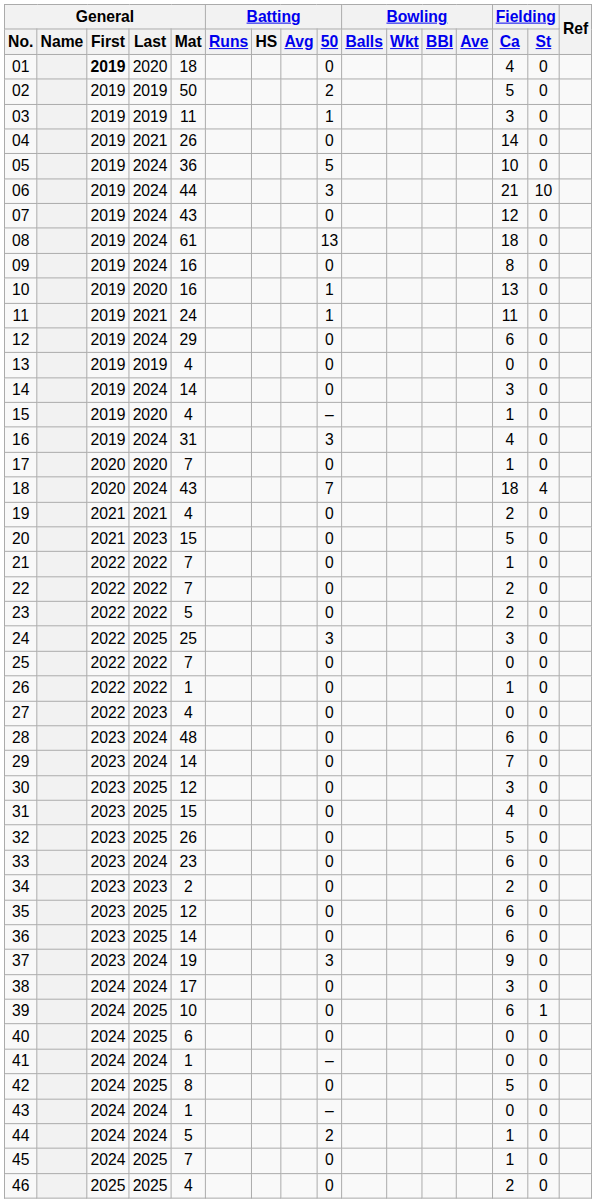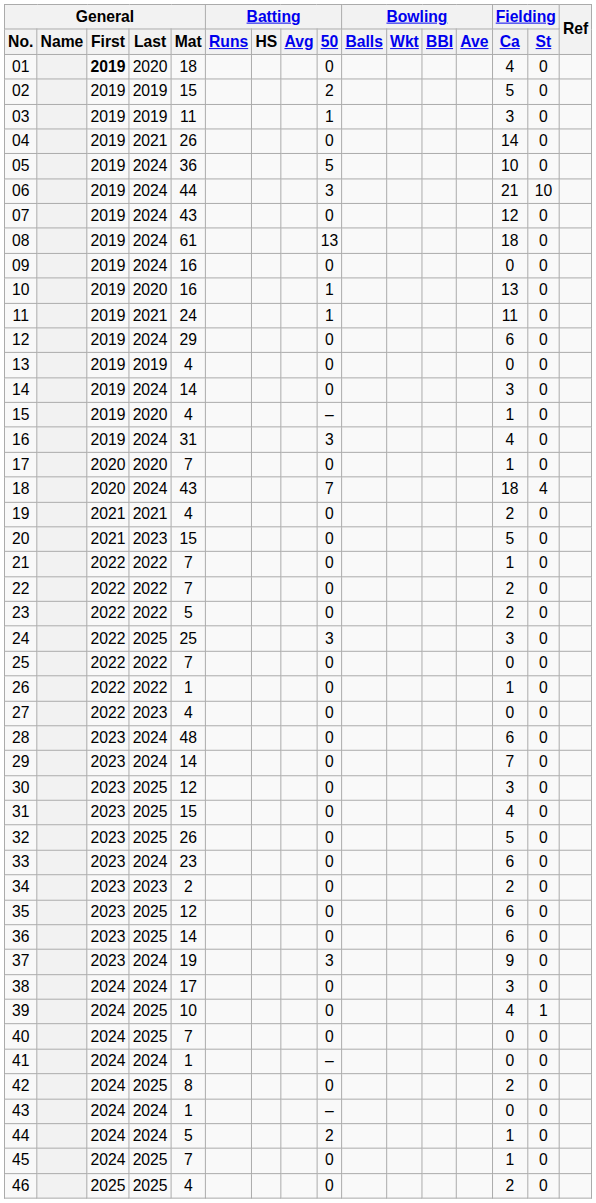 <table class="wikitable plainrowheaders sortable">
 <tr align="center">
 <th scope="col" colspan=5 class="unsortable">General</th>
 <th scope="col" colspan=4 class="unsortable"><a href='#'>Batting</a></th>
 <th scope="col" colspan=4 class="unsortable"><a href='#'>Bowling</a></th>
 <th scope="col" colspan=2 class="unsortable"><a href='#'>Fielding</a></th>
 <th scope="col" rowspan=2 class="unsortable">Ref</th>
 </tr>
 <tr align="center">
 <th scope="col">No.</th>
 <th scope="col">Name</th>
 <th scope="col">First</th>
 <th scope="col">Last</th>
 <th scope="col">Mat</th>
 <th scope="col"><a href='#'>Runs</a></th>
 <th scope="col">HS</th>
 <th scope="col"><a href='#'>Avg</a></th>
 <th scope="col"><a href='#'>50</a></th>
 <th scope="col"><a href='#'>Balls</a></th>
 <th scope="col"><a href='#'>Wkt</a></th>
 <th scope="col"><a href='#'>BBI</a></th>
 <th scope="col"><a href='#'>Ave</a></th>
 <th scope="col"><a href='#'>Ca</a></th>
 <th scope="col"><a href='#'>St</a></th>
 </tr>
 <tr align="center">
 <td><span>0</span>1</td>
 <th scope="row" align="left"></th>
 <td><strong>2019</strong></td>
 <td>2020</td>
 <td>18</td>
 <td></td>
 <td></td>
 <td></td>
 <td>0</td>
 <td></td>
 <td></td>
 <td></td>
 <td></td>
 <td>4</td>
 <td>0</td>
 <td></td>
 </tr>
 <tr align="center">
 <td><span>0</span>2</td>
 <th scope="row" align="left"></th>
 <td>2019</td>
 <td>2019</td>
-<td>50</td>
+<td>15</td>
 <td></td>
 <td></td>
 <td></td>
 <td>2</td>
 <td></td>
 <td></td>
 <td></td>
 <td></td>
 <td>5</td>
 <td>0</td>
 <td></td>
 </tr>
 <tr align="center">
 <td><span>0</span>3</td>
 <th scope="row" align="left"></th>
 <td>2019</td>
 <td>2019</td>
 <td>11</td>
 <td></td>
 <td></td>
 <td></td>
 <td>1</td>
 <td></td>
 <td></td>
 <td></td>
 <td></td>
 <td>3</td>
 <td>0</td>
 <td></td>
 </tr>
 <tr align="center">
 <td><span>0</span>4</td>
 <th scope="row" align="left"></th>
 <td>2019</td>
 <td>2021</td>
 <td>26</td>
 <td></td>
 <td></td>
 <td></td>
 <td>0</td>
 <td></td>
 <td></td>
 <td></td>
 <td></td>
 <td>14</td>
 <td>0</td>
 <td></td>
 </tr>
 <tr align="center">
 <td><span>0</span>5</td>
 <th scope="row" align="left"></th>
 <td>2019</td>
 <td>2024</td>
 <td>36</td>
 <td></td>
 <td></td>
 <td></td>
 <td>5</td>
 <td></td>
 <td></td>
 <td></td>
 <td></td>
 <td>10</td>
 <td>0</td>
 <td></td>
 </tr>
 <tr align="center">
 <td><span>0</span>6</td>
 <th scope="row" align="left"></th>
 <td>2019</td>
 <td>2024</td>
 <td>44</td>
 <td></td>
 <td></td>
 <td></td>
 <td>3</td>
 <td></td>
 <td></td>
 <td></td>
 <td></td>
 <td>21</td>
 <td>10</td>
 <td></td>
 </tr>
 <tr align="center">
 <td><span>0</span>7</td>
 <th scope="row" align="left"></th>
 <td>2019</td>
 <td>2024</td>
 <td>43</td>
 <td></td>
 <td></td>
 <td></td>
 <td>0</td>
 <td></td>
 <td></td>
 <td></td>
 <td></td>
 <td>12</td>
 <td>0</td>
 <td></td>
 </tr>
 <tr align="center">
 <td><span>0</span>8</td>
 <th scope="row" align="left"></th>
 <td>2019</td>
 <td>2024</td>
 <td>61</td>
 <td></td>
 <td></td>
 <td></td>
 <td>13</td>
 <td></td>
 <td></td>
 <td></td>
 <td></td>
 <td>18</td>
 <td>0</td>
 <td></td>
 </tr>
 <tr align="center">
 <td><span>0</span>9</td>
 <th scope="row" align="left"></th>
 <td>2019</td>
 <td>2024</td>
 <td>16</td>
 <td></td>
 <td></td>
 <td></td>
 <td>0</td>
 <td></td>
 <td></td>
 <td></td>
 <td></td>
-<td>8</td>
+<td>0</td>
 <td>0</td>
 <td></td>
 </tr>
 <tr align="center">
 <td>10</td>
 <th scope="row" align="left"></th>
 <td>2019</td>
 <td>2020</td>
 <td>16</td>
 <td></td>
 <td></td>
 <td></td>
 <td>1</td>
 <td></td>
 <td></td>
 <td></td>
 <td></td>
 <td>13</td>
 <td>0</td>
 <td></td>
 </tr>
 <tr align="center">
 <td>11</td>
 <th scope="row" align="left"></th>
 <td>2019</td>
 <td>2021</td>
 <td>24</td>
 <td></td>
 <td></td>
 <td></td>
 <td>1</td>
 <td></td>
 <td></td>
 <td></td>
 <td></td>
 <td>11</td>
 <td>0</td>
 <td></td>
 </tr>
 <tr align="center">
 <td>12</td>
 <th scope="row" align="left"></th>
 <td>2019</td>
 <td>2024</td>
 <td>29</td>
 <td></td>
 <td></td>
 <td></td>
 <td>0</td>
 <td></td>
 <td></td>
 <td></td>
 <td></td>
 <td>6</td>
 <td>0</td>
 <td></td>
 </tr>
 <tr align="center">
 <td>13</td>
 <th scope="row" align="left"></th>
 <td>2019</td>
 <td>2019</td>
 <td>4</td>
 <td></td>
 <td></td>
 <td></td>
 <td>0</td>
 <td></td>
 <td></td>
 <td></td>
 <td></td>
 <td>0</td>
 <td>0</td>
 <td></td>
 </tr>
 <tr align="center">
 <td>14</td>
 <th scope="row" align="left"></th>
 <td>2019</td>
 <td>2024</td>
 <td>14</td>
 <td></td>
 <td></td>
 <td></td>
 <td>0</td>
 <td></td>
 <td></td>
 <td></td>
 <td></td>
 <td>3</td>
 <td>0</td>
 <td></td>
 </tr>
 <tr align="center">
 <td>15</td>
 <th scope="row" align="left"></th>
 <td>2019</td>
 <td>2020</td>
 <td>4</td>
 <td></td>
 <td></td>
 <td></td>
 <td>–</td>
 <td></td>
 <td></td>
 <td></td>
 <td></td>
 <td>1</td>
 <td>0</td>
 <td></td>
 </tr>
 <tr align="center">
 <td>16</td>
 <th scope="row" align="left"></th>
 <td>2019</td>
 <td>2024</td>
 <td>31</td>
 <td></td>
 <td></td>
 <td></td>
 <td>3</td>
 <td></td>
 <td></td>
 <td></td>
 <td></td>
 <td>4</td>
 <td>0</td>
 <td></td>
 </tr>
 <tr align="center">
 <td>17</td>
 <th scope="row" align="left"></th>
 <td>2020</td>
 <td>2020</td>
 <td>7</td>
 <td></td>
 <td></td>
 <td></td>
 <td>0</td>
 <td></td>
 <td></td>
 <td></td>
 <td></td>
 <td>1</td>
 <td>0</td>
 <td></td>
 </tr>
 <tr align="center">
 <td>18</td>
 <th scope="row" align="left"></th>
 <td>2020</td>
 <td>2024</td>
 <td>43</td>
 <td></td>
 <td></td>
 <td></td>
 <td>7</td>
 <td></td>
 <td></td>
 <td></td>
 <td></td>
 <td>18</td>
 <td>4</td>
 <td></td>
 </tr>
 <tr align="center">
 <td>19</td>
 <th scope="row" align="left"></th>
 <td>2021</td>
 <td>2021</td>
 <td>4</td>
 <td></td>
 <td></td>
 <td></td>
 <td>0</td>
 <td></td>
 <td></td>
 <td></td>
 <td></td>
 <td>2</td>
 <td>0</td>
 <td></td>
 </tr>
 <tr align="center">
 <td>20</td>
 <th scope="row" align="left"></th>
 <td>2021</td>
 <td>2023</td>
 <td>15</td>
 <td></td>
 <td></td>
 <td></td>
 <td>0</td>
 <td></td>
 <td></td>
 <td></td>
 <td></td>
 <td>5</td>
 <td>0</td>
 <td></td>
 </tr>
 <tr align="center">
 <td>21</td>
 <th scope="row" align="left"></th>
 <td>2022</td>
 <td>2022</td>
 <td>7</td>
 <td></td>
 <td></td>
 <td></td>
 <td>0</td>
 <td></td>
 <td></td>
 <td></td>
 <td></td>
 <td>1</td>
 <td>0</td>
 <td></td>
 </tr>
 <tr align="center">
 <td>22</td>
 <th scope="row" align="left"></th>
 <td>2022</td>
 <td>2022</td>
 <td>7</td>
 <td></td>
 <td></td>
 <td></td>
 <td>0</td>
 <td></td>
 <td></td>
 <td></td>
 <td></td>
 <td>2</td>
 <td>0</td>
 <td></td>
 </tr>
 <tr align="center">
 <td>23</td>
 <th scope="row" align="left"></th>
 <td>2022</td>
 <td>2022</td>
 <td>5</td>
 <td></td>
 <td></td>
 <td></td>
 <td>0</td>
 <td></td>
 <td></td>
 <td></td>
 <td></td>
 <td>2</td>
 <td>0</td>
 <td></td>
 </tr>
 <tr align="center">
 <td>24</td>
 <th scope="row" align="left"></th>
 <td>2022</td>
 <td>2025</td>
 <td>25</td>
 <td></td>
 <td></td>
 <td></td>
 <td>3</td>
 <td></td>
 <td></td>
 <td></td>
 <td></td>
 <td>3</td>
 <td>0</td>
 <td></td>
 </tr>
 <tr align="center">
 <td>25</td>
 <th scope="row" align="left"></th>
 <td>2022</td>
 <td>2022</td>
 <td>7</td>
 <td></td>
 <td></td>
 <td></td>
 <td>0</td>
 <td></td>
 <td></td>
 <td></td>
 <td></td>
 <td>0</td>
 <td>0</td>
 <td></td>
 </tr>
 <tr align="center">
 <td>26</td>
 <th scope="row" align="left"></th>
 <td>2022</td>
 <td>2022</td>
 <td>1</td>
 <td></td>
 <td></td>
 <td></td>
 <td>0</td>
 <td></td>
 <td></td>
 <td></td>
 <td></td>
 <td>1</td>
 <td>0</td>
 <td></td>
 </tr>
 <tr align="center">
 <td>27</td>
 <th scope="row" align="left"></th>
 <td>2022</td>
 <td>2023</td>
 <td>4</td>
 <td></td>
 <td></td>
 <td></td>
 <td>0</td>
 <td></td>
 <td></td>
 <td></td>
 <td></td>
 <td>0</td>
 <td>0</td>
 <td></td>
 </tr>
 <tr align="center">
 <td>28</td>
 <th scope="row" align="left"></th>
 <td>2023</td>
 <td>2024</td>
 <td>48</td>
 <td></td>
 <td></td>
 <td></td>
 <td>0</td>
 <td></td>
 <td></td>
 <td></td>
 <td></td>
 <td>6</td>
 <td>0</td>
 <td></td>
 </tr>
 <tr align="center">
 <td>29</td>
 <th scope="row" align="left"></th>
 <td>2023</td>
 <td>2024</td>
 <td>14</td>
 <td></td>
 <td></td>
 <td></td>
 <td>0</td>
 <td></td>
 <td></td>
 <td></td>
 <td></td>
 <td>7</td>
 <td>0</td>
 <td></td>
 </tr>
 <tr align="center">
 <td>30</td>
 <th scope="row" align="left"></th>
 <td>2023</td>
 <td>2025</td>
 <td>12</td>
 <td></td>
 <td></td>
 <td></td>
 <td>0</td>
 <td></td>
 <td></td>
 <td></td>
 <td></td>
 <td>3</td>
 <td>0</td>
 <td></td>
 </tr>
 <tr align="center">
 <td>31</td>
 <th scope="row" align="left"></th>
 <td>2023</td>
 <td>2025</td>
 <td>15</td>
 <td></td>
 <td></td>
 <td></td>
 <td>0</td>
 <td></td>
 <td></td>
 <td></td>
 <td></td>
 <td>4</td>
 <td>0</td>
 <td></td>
 </tr>
 <tr align="center">
 <td>32</td>
 <th scope="row" align="left"></th>
 <td>2023</td>
 <td>2025</td>
 <td>26</td>
 <td></td>
 <td></td>
 <td></td>
 <td>0</td>
 <td></td>
 <td></td>
 <td></td>
 <td></td>
 <td>5</td>
 <td>0</td>
 <td></td>
 </tr>
 <tr align="center">
 <td>33</td>
 <th scope="row" align="left"></th>
 <td>2023</td>
 <td>2024</td>
 <td>23</td>
 <td></td>
 <td></td>
 <td></td>
 <td>0</td>
 <td></td>
 <td></td>
 <td></td>
 <td></td>
 <td>6</td>
 <td>0</td>
 <td></td>
 </tr>
 <tr align="center">
 <td>34</td>
 <th scope="row" align="left"></th>
 <td>2023</td>
 <td>2023</td>
 <td>2</td>
 <td></td>
 <td></td>
 <td></td>
 <td>0</td>
 <td></td>
 <td></td>
 <td></td>
 <td></td>
 <td>2</td>
 <td>0</td>
 <td></td>
 </tr>
 <tr align="center">
 <td>35</td>
 <th scope="row" align="left"></th>
 <td>2023</td>
 <td>2025</td>
 <td>12</td>
 <td></td>
 <td></td>
 <td></td>
 <td>0</td>
 <td></td>
 <td></td>
 <td></td>
 <td></td>
 <td>6</td>
 <td>0</td>
 <td></td>
 </tr>
 <tr align="center">
 <td>36</td>
 <th scope="row" align="left"></th>
 <td>2023</td>
 <td>2025</td>
 <td>14</td>
 <td></td>
 <td></td>
 <td></td>
 <td>0</td>
 <td></td>
 <td></td>
 <td></td>
 <td></td>
 <td>6</td>
 <td>0</td>
 <td></td>
 </tr>
 <tr align="center">
 <td>37</td>
 <th scope="row" align="left"></th>
 <td>2023</td>
 <td>2024</td>
 <td>19</td>
 <td></td>
 <td></td>
 <td></td>
 <td>3</td>
 <td></td>
 <td></td>
 <td></td>
 <td></td>
 <td>9</td>
 <td>0</td>
 <td></td>
 </tr>
 <tr align="center">
 <td>38</td>
 <th scope="row" align="left"></th>
 <td>2024</td>
 <td>2024</td>
 <td>17</td>
 <td></td>
 <td></td>
 <td></td>
 <td>0</td>
 <td></td>
 <td></td>
 <td></td>
 <td></td>
 <td>3</td>
 <td>0</td>
 <td></td>
 </tr>
 <tr align="center">
 <td>39</td>
 <th scope="row" align="left"></th>
 <td>2024</td>
 <td>2025</td>
 <td>10</td>
 <td></td>
 <td></td>
 <td></td>
 <td>0</td>
 <td></td>
 <td></td>
 <td></td>
 <td></td>
-<td>6</td>
+<td>4</td>
 <td>1</td>
 <td></td>
 </tr>
 <tr align="center">
 <td>40</td>
 <th scope="row" align="left"></th>
 <td>2024</td>
 <td>2025</td>
-<td>6</td>
+<td>7</td>
 <td></td>
 <td></td>
 <td></td>
 <td>0</td>
 <td></td>
 <td></td>
 <td></td>
 <td></td>
 <td>0</td>
 <td>0</td>
 <td></td>
 </tr>
 <tr align="center">
 <td>41</td>
 <th scope="row" align="left"></th>
 <td>2024</td>
 <td>2024</td>
 <td>1</td>
 <td></td>
 <td></td>
 <td></td>
 <td>–</td>
 <td></td>
 <td></td>
 <td></td>
 <td></td>
 <td>0</td>
 <td>0</td>
 <td></td>
 </tr>
 <tr align="center">
 <td>42</td>
 <th scope="row" align="left"></th>
 <td>2024</td>
 <td>2025</td>
 <td>8</td>
 <td></td>
 <td></td>
 <td></td>
 <td>0</td>
 <td></td>
 <td></td>
 <td></td>
 <td></td>
-<td>5</td>
+<td>2</td>
 <td>0</td>
 <td></td>
 </tr>
 <tr align="center">
 <td>43</td>
 <th scope="row" align="left"></th>
 <td>2024</td>
 <td>2024</td>
 <td>1</td>
 <td></td>
 <td></td>
 <td></td>
 <td>–</td>
 <td></td>
 <td></td>
 <td></td>
 <td></td>
 <td>0</td>
 <td>0</td>
 <td></td>
 </tr>
 <tr align="center">
 <td>44</td>
 <th scope="row" align="left"></th>
 <td>2024</td>
 <td>2024</td>
 <td>5</td>
 <td></td>
 <td></td>
 <td></td>
 <td>2</td>
 <td></td>
 <td></td>
 <td></td>
 <td></td>
 <td>1</td>
 <td>0</td>
 <td></td>
 </tr>
 <tr align="center">
 <td>45</td>
 <th scope="row" align="left"></th>
 <td>2024</td>
 <td>2025</td>
 <td>7</td>
 <td></td>
 <td></td>
 <td></td>
 <td>0</td>
 <td></td>
 <td></td>
 <td></td>
 <td></td>
 <td>1</td>
 <td>0</td>
 <td></td>
 </tr>
 <tr align="center">
 <td>46</td>
 <th scope="row" align="left"></th>
 <td>2025</td>
 <td>2025</td>
 <td>4</td>
 <td></td>
 <td></td>
 <td></td>
 <td>0</td>
 <td></td>
 <td></td>
 <td></td>
 <td></td>
 <td>2</td>
 <td>0</td>
 <td></td>
 </tr>
 </table>
